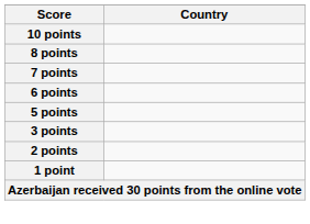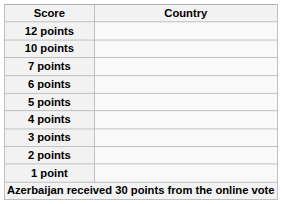 <table class="wikitable">
 <tr>
 </tr>
 <tr>
 <th scope="col" width="33%">Score</th>
 <th scope="col">Country</th>
 </tr>
 <tr>
-<th scope="row">10 points</th>
+<th scope="row">12 points</th>
 <td></td>
 </tr>
 <tr>
-<th scope="row">8 points</th>
+<th scope="row">10 points</th>
 <td></td>
 </tr>
 <tr>
 <th scope="row">7 points</th>
 <td></td>
 </tr>
 <tr>
 <th scope="row">6 points</th>
 <td></td>
 </tr>
 <tr>
 <th scope="row">5 points</th>
+<td></td>
+</tr>
+<tr>
+<th scope="row">4 points</th>
 <td></td>
 </tr>
 <tr>
 <th scope="row">3 points</th>
 <td></td>
 </tr>
 <tr>
 <th scope="row">2 points</th>
 <td></td>
 </tr>
 <tr>
 <th scope="row">1 point</th>
 <td></td>
 </tr>
 <tr>
 <th colspan="2">Azerbaijan received 30 points from the online vote</th>
 </tr>
 </table>
